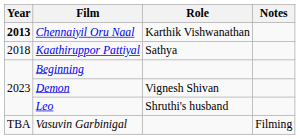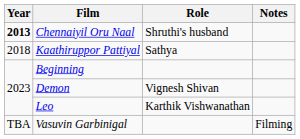 <table class="wikitable">
 <tr>
 <th>Year</th>
 <th>Film</th>
 <th>Role</th>
 <th>Notes</th>
 </tr>
 <tr>
 <td rowspan="1"><strong>2013</strong></td>
 <td><em><a href='#'>Chennaiyil Oru Naal</a></em></td>
-<td>Karthik Vishwanathan</td>
+<td>Shruthi's husband</td>
 <td></td>
 </tr>
 <tr>
 <td rowspan="1">2018</td>
 <td><em><a href='#'>Kaathiruppor Pattiyal</a></em></td>
 <td>Sathya</td>
 <td></td>
 </tr>
 <tr>
 <td rowspan="3">2023</td>
 <td><em><a href='#'>Beginning</a></em></td>
 <td></td>
 <td></td>
 </tr>
 <tr>
 <td><em><a href='#'>Demon</a></em></td>
 <td>Vignesh Shivan</td>
 <td></td>
 </tr>
 <tr>
 <td><em><a href='#'>Leo</a></em></td>
-<td>Shruthi's husband</td>
+<td>Karthik Vishwanathan</td>
 <td></td>
 </tr>
 <tr>
 <td>TBA</td>
 <td><em>Vasuvin Garbinigal</em></td>
 <td></td>
 <td>Filming</td>
 </tr>
 </table>
